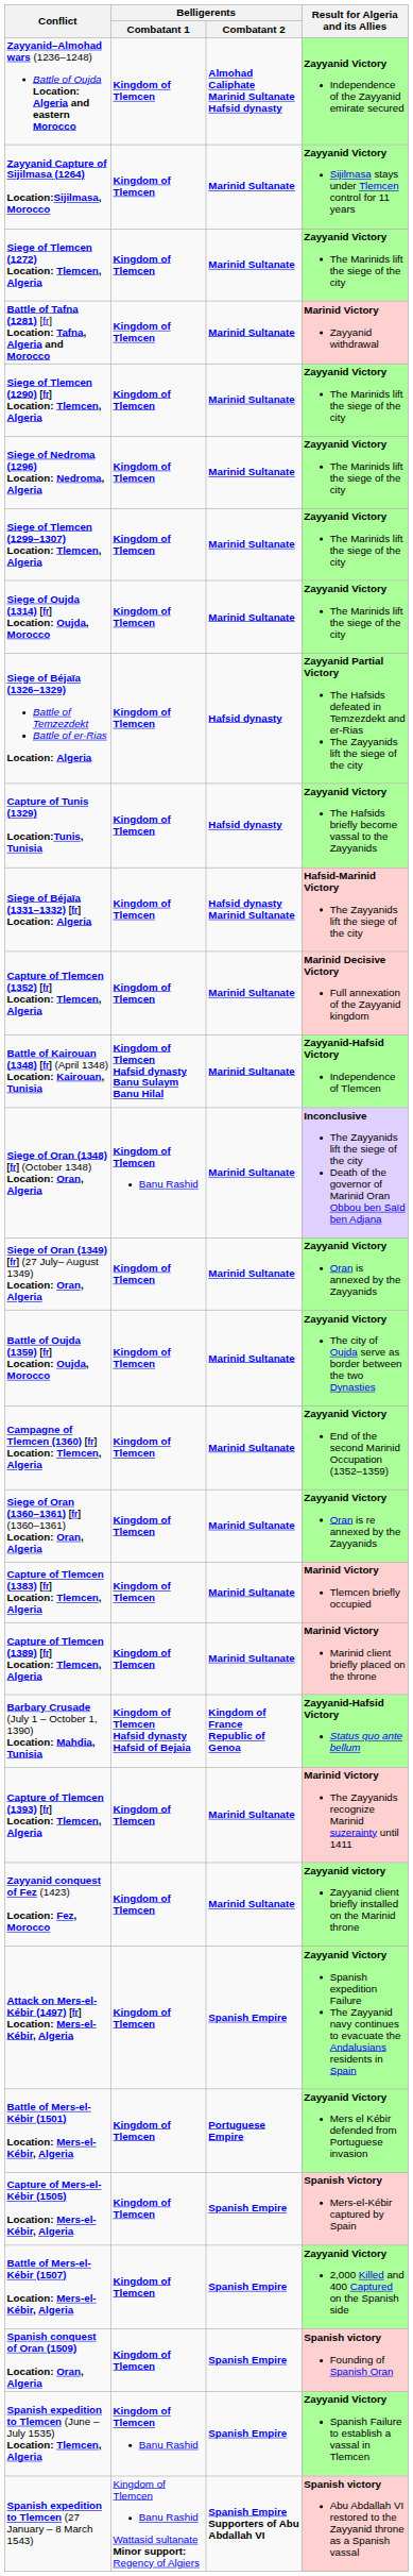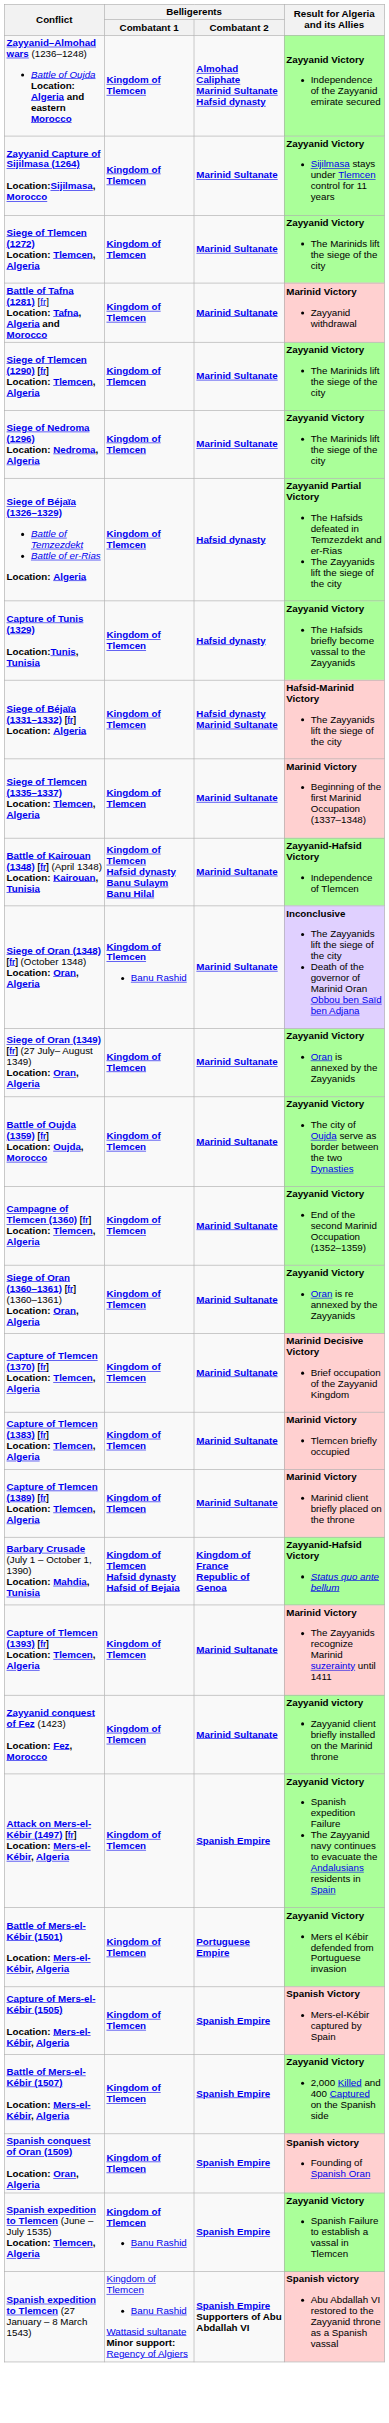 <table class="wikitable sortable" width="100%">
 <tr>
 <th rowspan="2">Conflict</th>
 <th colspan="2"><strong>Belligerents</strong></th>
 <th rowspan="2">Result for Algeria and its Allies</th>
 </tr>
 <tr>
 <th width="140">Combatant 1</th>
 <th width="140">Combatant 2</th>
 </tr>
 <tr>
 <td><strong><a href='#'>Zayyanid–Almohad wars</a></strong> (1236–1248)<br><ul><li><em><a href='#'>Battle of Oujda</a></em><br><strong>Location:</strong> <strong><a href='#'>Algeria</a> and eastern <a href='#'>Morocco</a></strong></li></ul></td>
 <td><strong> <a href='#'>Kingdom of Tlemcen</a></strong></td>
 <td> <strong><a href='#'>Almohad Caliphate</a></strong><br> <strong><a href='#'>Marinid Sultanate</a></strong><br> <strong><a href='#'>Hafsid dynasty</a></strong></td>
 <td style="Background:#AF9"><strong>Zayyanid Victory</strong><br><ul><li>Independence of the Zayyanid emirate secured</li></ul></td>
 </tr>
 <tr>
 <td><strong><a href='#'>Zayyanid Capture of Sijilmasa (1264)</a><br></strong><br><strong>Location:<a href='#'>Sijilmasa</a>, <a href='#'>Morocco</a></strong></td>
 <td><strong> <a href='#'>Kingdom of Tlemcen</a></strong></td>
 <td> <strong><a href='#'>Marinid Sultanate</a></strong></td>
 <td style="Background:#AF9"><strong>Zayyanid Victory</strong><br><ul><li><a href='#'>Sijilmasa</a> stays under <a href='#'>Tlemcen</a> control for 11 years</li></ul></td>
 </tr>
 <tr>
 <td><a href='#'><strong>Siege of</strong> <strong>Tlemcen (1272)</strong></a><br><strong>Location:</strong> <strong><a href='#'>Tlemcen</a>, <a href='#'>Algeria</a></strong></td>
 <td><strong> <a href='#'>Kingdom of Tlemcen</a></strong></td>
 <td> <strong><a href='#'>Marinid Sultanate</a></strong></td>
 <td style="Background:#AF9"><strong>Zayyanid Victory</strong><br><ul><li>The Marinids lift the siege of the city</li></ul></td>
 </tr>
 <tr>
 <td><strong><a href='#'>Battle of Tafna (1281)</a></strong> [<a href='#'>fr</a>]<br><strong>Location: <a href='#'>Tafna</a>, <a href='#'>Algeria</a> and <a href='#'>Morocco</a></strong></td>
 <td><strong> <a href='#'>Kingdom of Tlemcen</a></strong></td>
 <td> <strong><a href='#'>Marinid Sultanate</a></strong></td>
 <td style="Background:#FFD0D0"><strong>Marinid Victory</strong><br><ul><li>Zayyanid withdrawal</li></ul></td>
 </tr>
 <tr>
 <td><a href='#'><strong>Siege of</strong> <strong>Tlemcen (1290)</strong></a> <strong><small>[<a href='#'>fr</a>]</small></strong><br><strong>Location:</strong> <strong><a href='#'>Tlemcen</a>, <a href='#'>Algeria</a></strong></td>
 <td><strong> <a href='#'>Kingdom of Tlemcen</a></strong></td>
 <td> <strong><a href='#'>Marinid Sultanate</a></strong></td>
 <td style="Background:#AF9"><strong>Zayyanid Victory</strong><br><ul><li>The Marinids lift the siege of the city</li></ul></td>
 </tr>
 <tr>
 <td><a href='#'><strong>Siege of Nedroma (1296)</strong></a><br><strong>Location: <a href='#'>Nedroma</a>, <a href='#'>Algeria</a></strong></td>
 <td><strong> <a href='#'>Kingdom of Tlemcen</a></strong></td>
 <td> <strong><a href='#'>Marinid Sultanate</a></strong></td>
 <td style="Background:#AF9"><strong>Zayyanid Victory</strong><br><ul><li>The Marinids lift the siege of the city</li></ul></td>
 </tr>
 <tr>
-<td><strong><a href='#'>Siege of Tlemcen (1299–1307)</a></strong><br><strong>Location:</strong> <strong><a href='#'>Tlemcen</a>, <a href='#'>Algeria</a></strong></td>
-<td><strong> <a href='#'>Kingdom of Tlemcen</a></strong></td>
-<td> <strong><a href='#'>Marinid Sultanate</a></strong></td>
-<td style="Background:#AF9"><strong>Zayyanid Victory</strong><br><ul><li>The Marinids lift the siege of the city</li></ul></td>
-</tr>
-<tr>
-<td><strong><a href='#'>Siege of Oujda (1314)</a> <small>[<a href='#'>fr</a>]</small></strong><br><strong>Location: <a href='#'>Oujda</a>, <a href='#'>Morocco</a></strong></td>
-<td><strong> <a href='#'>Kingdom of Tlemcen</a></strong></td>
-<td> <strong><a href='#'>Marinid Sultanate</a></strong></td>
-<td style="Background:#AF9"><strong>Zayyanid Victory</strong><br><ul><li>The Marinids lift the siege of the city</li></ul></td>
-</tr>
-<tr>
 <td><strong><a href='#'>Siege of Béjaïa (1326–1329)</a></strong><br><ul><li><em><a href='#'>Battle of Temzezdekt</a></em></li><li><em><a href='#'>Battle of er-Rias</a></em></li></ul><strong>Location:</strong> <strong><a href='#'>Algeria</a></strong></td>
 <td><strong> <a href='#'>Kingdom of Tlemcen</a></strong></td>
 <td> <strong><a href='#'>Hafsid dynasty</a></strong></td>
 <td style="Background:#AF9"><strong>Zayyanid Partial Victory</strong><br><ul><li>The Hafsids defeated in Temzezdekt and er-Rias</li><li>The Zayyanids lift the siege of the city</li></ul></td>
 </tr>
 <tr>
 <td><strong><a href='#'>Capture of Tunis (1329)</a><br><br>Location:<a href='#'>Tunis</a>, <a href='#'>Tunisia</a></strong></td>
 <td><strong> <a href='#'>Kingdom of Tlemcen</a></strong></td>
 <td> <strong><a href='#'>Hafsid dynasty</a></strong></td>
 <td style="Background:#AF9"><strong>Zayyanid Victory</strong><br><ul><li>The Hafsids briefly become vassal to the Zayyanids</li></ul></td>
 </tr>
 <tr>
 <td><strong><a href='#'>Siege of Béjaïa (1331–1332)</a> <small>[<a href='#'>fr</a>]</small></strong><br><strong>Location:</strong> <strong><a href='#'>Algeria</a></strong></td>
 <td><strong> <a href='#'>Kingdom of Tlemcen</a></strong></td>
 <td> <strong><a href='#'>Hafsid dynasty</a></strong><br> <strong><a href='#'>Marinid Sultanate</a></strong></td>
 <td style="Background:#FFD0D0"><strong>Hafsid-Marinid Victory</strong><br><ul><li>The Zayyanids lift the siege of the city</li></ul></td>
 </tr>
 <tr>
-<td><strong><a href='#'>Capture of Tlemcen (1352)</a></strong> <strong><small>[<a href='#'>fr</a>]</small></strong><br><strong>Location:</strong> <strong><a href='#'>Tlemcen</a>, <a href='#'>Algeria</a></strong></td>
+<td><strong><a href='#'>Siege of Tlemcen (1335–1337)</a></strong><br><strong>Location:</strong> <strong><a href='#'>Tlemcen</a>, <a href='#'>Algeria</a></strong></td>
 <td><strong> <a href='#'>Kingdom of Tlemcen</a></strong></td>
 <td> <strong><a href='#'>Marinid Sultanate</a></strong></td>
-<td style="Background:#FFD0D0"><strong>Marinid Decisive Victory</strong><br><ul><li>Full annexation of the Zayyanid kingdom</li></ul></td>
+<td style="Background:#FFD0D0"><strong>Marinid Victory</strong><br><ul><li>Beginning of the first Marinid Occupation (1337–1348)</li></ul></td>
 </tr>
 <tr>
 <td><strong><a href='#'>Battle of Kairouan (1348)</a> <small>[<a href='#'>fr</a>]</small></strong> (April 1348)<br><strong>Location: <a href='#'>Kairouan</a>, <a href='#'>Tunisia</a></strong></td>
 <td><strong> <a href='#'>Kingdom of Tlemcen</a></strong><br> <strong><a href='#'>Hafsid dynasty</a></strong><br> <strong><a href='#'>Banu Sulaym</a></strong><br><strong><a href='#'>Banu Hilal</a></strong></td>
 <td> <strong><a href='#'>Marinid Sultanate</a></strong></td>
 <td style="Background:#AF9"><strong>Zayyanid-Hafsid Victory</strong><br><ul><li>Independence of Tlemcen</li></ul></td>
 </tr>
 <tr>
 <td><strong><a href='#'>Siege of Oran (1348)</a></strong> <strong><small>[<a href='#'>fr</a>]</small></strong> (October 1348)<br><strong>Location: <a href='#'>Oran</a>, <a href='#'>Algeria</a></strong></td>
 <td><strong> <a href='#'>Kingdom of Tlemcen</a></strong><br><ul><li><a href='#'>Banu Rashid</a></li></ul></td>
 <td> <strong><a href='#'>Marinid Sultanate</a></strong></td>
 <td style="background:#E0D0FF"><strong>Inconclusive</strong><br><ul><li>The Zayyanids lift the siege of the city</li><li>Death of the governor of Marinid Oran <a href='#'>Obbou ben Saïd ben Adjana</a></li></ul></td>
 </tr>
 <tr>
 <td><strong><a href='#'>Siege of Oran (1349)</a></strong> <strong><small>[<a href='#'>fr</a>]</small></strong> (27 July– August 1349)<br><strong>Location: <a href='#'>Oran</a>, <a href='#'>Algeria</a></strong></td>
 <td><strong> <a href='#'>Kingdom of Tlemcen</a></strong></td>
 <td> <strong><a href='#'>Marinid Sultanate</a></strong></td>
 <td style="Background:#AF9"><strong>Zayyanid Victory</strong><br><ul><li><a href='#'>Oran</a> is annexed by the Zayyanids</li></ul></td>
 </tr>
 <tr>
 <td><strong><a href='#'>Battle of Oujda (1359)</a> <small>[<a href='#'>fr</a>]</small></strong><br><strong>Location: <a href='#'>Oujda</a>, <a href='#'>Morocco</a></strong></td>
 <td><strong> <a href='#'>Kingdom of Tlemcen</a></strong></td>
 <td> <strong><a href='#'>Marinid Sultanate</a></strong></td>
 <td style="Background:#AF9"><strong>Zayyanid Victory</strong><br><ul><li>The city of <a href='#'>Oujda</a> serve as border between the two <a href='#'>Dynasties</a></li></ul></td>
 </tr>
 <tr>
 <td><strong><a href='#'>Campagne of Tlemcen (1360)</a> <small>[<a href='#'>fr</a>]</small></strong><br><strong>Location:</strong> <strong><a href='#'>Tlemcen</a>, <a href='#'>Algeria</a></strong></td>
 <td><strong> <a href='#'>Kingdom of Tlemcen</a></strong></td>
 <td> <strong><a href='#'>Marinid Sultanate</a></strong></td>
 <td style="Background:#AF9"><strong>Zayyanid Victory</strong><br><ul><li>End of the second Marinid Occupation (1352–1359)</li></ul></td>
 </tr>
 <tr>
 <td><strong><a href='#'>Siege of Oran (1360–1361)</a></strong> <strong><small>[<a href='#'>fr</a>]</small></strong> (1360–1361)<br><strong>Location: <a href='#'>Oran</a>, <a href='#'>Algeria</a></strong></td>
 <td><strong> <a href='#'>Kingdom of Tlemcen</a></strong></td>
 <td> <strong><a href='#'>Marinid Sultanate</a></strong></td>
 <td style="Background:#AF9"><strong>Zayyanid Victory</strong><br><ul><li><a href='#'>Oran</a> is re annexed by the Zayyanids</li></ul></td>
+</tr>
+<tr>
+<td><strong><a href='#'>Capture of Tlemcen (1370)</a> <small>[<a href='#'>fr</a>]</small></strong><br><strong>Location:</strong> <strong><a href='#'>Tlemcen</a>, <a href='#'>Algeria</a></strong></td>
+<td><strong> <a href='#'>Kingdom of Tlemcen</a></strong></td>
+<td> <strong><a href='#'>Marinid Sultanate</a></strong></td>
+<td style="Background:#FFD0D0"><strong>Marinid Decisive Victory</strong><br><ul><li>Brief occupation of the Zayyanid Kingdom</li></ul></td>
 </tr>
 <tr>
 <td><strong><a href='#'>Capture of Tlemcen (1383)</a> <small>[<a href='#'>fr</a>]</small></strong><br><strong>Location:</strong> <strong><a href='#'>Tlemcen</a>, <a href='#'>Algeria</a></strong></td>
 <td><strong> <a href='#'>Kingdom of Tlemcen</a></strong></td>
 <td> <strong><a href='#'>Marinid Sultanate</a></strong></td>
 <td style="Background:#FFD0D0"><strong>Marinid Victory</strong><br><ul><li>Tlemcen briefly occupied</li></ul></td>
 </tr>
 <tr>
 <td><strong><a href='#'>Capture of Tlemcen (1389)</a> <small>[<a href='#'>fr</a>]</small></strong><br><strong>Location:</strong> <strong><a href='#'>Tlemcen</a>, <a href='#'>Algeria</a></strong></td>
 <td><strong> <a href='#'>Kingdom of Tlemcen</a></strong></td>
 <td> <strong><a href='#'>Marinid Sultanate</a></strong></td>
 <td style="Background:#FFD0D0"><strong>Marinid Victory</strong><br><ul><li>Marinid client briefly placed on the throne</li></ul></td>
 </tr>
 <tr>
 <td><strong><a href='#'>Barbary Crusade</a></strong> (July 1 – October 1, 1390)<br><strong>Location: <a href='#'>Mahdia</a>, <a href='#'>Tunisia</a></strong></td>
 <td><strong> <a href='#'>Kingdom of Tlemcen</a></strong><br> <strong><a href='#'>Hafsid dynasty</a></strong><br> <strong><a href='#'>Hafsid of Bejaia</a></strong></td>
 <td><strong> <a href='#'>Kingdom of France</a></strong><br> <strong><a href='#'>Republic of Genoa</a></strong></td>
 <td style="Background:#AF9"><strong>Zayyanid-Hafsid Victory</strong><br><ul><li><em><a href='#'>Status quo ante bellum</a></em></li></ul></td>
 </tr>
 <tr>
 <td><strong><a href='#'>Capture of Tlemcen (1393)</a> <small>[<a href='#'>fr</a>]</small></strong><br><strong>Location:</strong> <strong><a href='#'>Tlemcen</a>, <a href='#'>Algeria</a></strong></td>
 <td><strong> <a href='#'>Kingdom of Tlemcen</a></strong></td>
 <td> <strong><a href='#'>Marinid Sultanate</a></strong></td>
 <td style="Background:#FFD0D0"><strong>Marinid Victory</strong><br><ul><li>The Zayyanids recognize Marinid <a href='#'>suzerainty</a> until 1411</li></ul></td>
 </tr>
 <tr>
 <td><strong><a href='#'>Zayyanid conquest of Fez</a></strong> (1423)<br><br><strong>Location:</strong> <strong><a href='#'>Fez</a>, <a href='#'>Morocco</a></strong></td>
 <td><strong> <a href='#'>Kingdom of Tlemcen</a></strong></td>
 <td> <strong><a href='#'>Marinid Sultanate</a></strong></td>
 <td style="Background:#AF9"><strong>Zayyanid victory</strong><br><ul><li>Zayyanid client briefly installed on the Marinid throne</li></ul></td>
 </tr>
 <tr>
 <td><strong><a href='#'>Attack on Mers-el-Kébir (1497)</a> <small>[<a href='#'>fr</a>]</small></strong><br><strong>Location: <a href='#'>Mers-el-Kébir</a>, <a href='#'>Algeria</a></strong></td>
 <td><strong> <a href='#'>Kingdom of Tlemcen</a></strong></td>
 <td><strong> <a href='#'>Spanish Empire</a></strong></td>
 <td style="Background:#AF9"><strong>Zayyanid Victory</strong><br><ul><li>Spanish expedition Failure</li><li>The Zayyanid navy continues to evacuate the <a href='#'>Andalusians</a> residents in <a href='#'>Spain</a></li></ul></td>
 </tr>
 <tr>
 <td><strong><a href='#'>Battle of Mers-el-Kébir (1501)</a></strong><br><strong><br>Location: <a href='#'>Mers-el-Kébir</a>, <a href='#'>Algeria</a></strong></td>
 <td><strong> <a href='#'>Kingdom of Tlemcen</a></strong></td>
 <td> <strong><a href='#'>Portuguese Empire</a></strong></td>
 <td style="Background:#AF9"><strong>Zayyanid Victory</strong><br><ul><li>Mers el Kébir defended from Portuguese invasion</li></ul></td>
 </tr>
 <tr>
 <td><strong><a href='#'>Capture of Mers-el-Kébir (1505)</a></strong><br><strong><br>Location: <a href='#'>Mers-el-Kébir</a>, <a href='#'>Algeria</a></strong></td>
 <td><strong> <a href='#'>Kingdom of Tlemcen</a></strong></td>
 <td><strong> <a href='#'>Spanish Empire</a></strong></td>
 <td style="Background:#FFD0D0"><strong>Spanish Victory</strong><br><ul><li>Mers-el-Kébir captured by Spain</li></ul></td>
 </tr>
 <tr>
 <td><strong><a href='#'>Battle of Mers-el-Kébir (1507)</a></strong><br><strong><br>Location: <a href='#'>Mers-el-Kébir</a>, <a href='#'>Algeria</a></strong></td>
 <td><strong> <a href='#'>Kingdom of Tlemcen</a></strong></td>
 <td><strong> <a href='#'>Spanish Empire</a></strong></td>
 <td style="Background:#AF9"><strong>Zayyanid Victory</strong><br><ul><li>2,000 <a href='#'>Killed</a> and 400 <a href='#'>Captured</a> on the Spanish side</li></ul></td>
 </tr>
 <tr>
 <td><strong><a href='#'>Spanish conquest of Oran (1509)</a></strong><br><br><strong>Location:</strong> <strong><a href='#'>Oran</a>, <a href='#'>Algeria</a></strong></td>
 <td><strong> <a href='#'>Kingdom of Tlemcen</a></strong></td>
 <td><strong> <a href='#'>Spanish Empire</a></strong></td>
 <td style="Background:#FFD0D0"><strong>Spanish victory</strong><br><ul><li>Founding of <a href='#'>Spanish Oran</a></li></ul></td>
 </tr>
 <tr>
 <td><strong><a href='#'>Spanish expedition to Tlemcen</a></strong> (June – July 1535)<br><strong>Location:</strong> <strong><a href='#'>Tlemcen</a>, <a href='#'>Algeria</a></strong></td>
 <td><strong> <a href='#'>Kingdom of Tlemcen</a></strong><br><ul><li><a href='#'>Banu Rashid</a></li></ul></td>
 <td><strong> <a href='#'>Spanish Empire</a></strong></td>
 <td style="Background:#AF9"><strong>Zayyanid Victory</strong><br><ul><li>Spanish Failure to establish a vassal in Tlemcen</li></ul></td>
 </tr>
 <tr>
 <td><strong><a href='#'>Spanish expedition to Tlemcen</a></strong> (27 January – 8 March 1543)</td>
 <td> <a href='#'>Kingdom of Tlemcen</a><br><ul><li><a href='#'>Banu Rashid</a></li></ul> <a href='#'>Wattasid sultanate</a><br><strong>Minor support:</strong><br> <a href='#'>Regency of Algiers</a></td>
 <td><strong> <a href='#'>Spanish Empire</a><br> Supporters of Abu Abdallah VI</strong></td>
 <td style="Background:#FFD0D0"><strong>Spanish victory</strong><br><ul><li>Abu Abdallah VI restored to the Zayyanid throne as a Spanish vassal</li></ul></td>
 </tr>
 </table>
